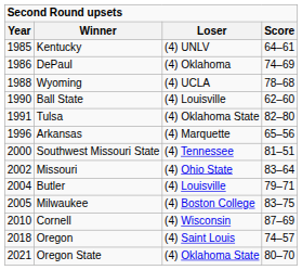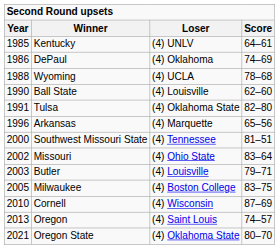 <table class="wikitable">
 <tr>
 <td colspan=4><strong>Second Round upsets</strong></td>
 </tr>
 <tr>
 <th>Year</th>
 <th>Winner</th>
 <th>Loser</th>
 <th>Score</th>
 </tr>
 <tr>
 <td>1985</td>
 <td>Kentucky</td>
 <td>(4) UNLV</td>
 <td>64–61</td>
 </tr>
 <tr>
 <td>1986</td>
 <td>DePaul</td>
 <td>(4) Oklahoma</td>
 <td>74–69</td>
 </tr>
 <tr>
 <td>1988</td>
 <td>Wyoming</td>
 <td>(4) UCLA</td>
 <td>78–68</td>
 </tr>
 <tr>
 <td>1990</td>
 <td>Ball State</td>
 <td>(4) Louisville</td>
 <td>62–60</td>
 </tr>
 <tr>
 <td>1991</td>
 <td>Tulsa</td>
 <td>(4) Oklahoma State</td>
 <td>82–80</td>
 </tr>
 <tr>
 <td>1996</td>
 <td>Arkansas</td>
 <td>(4) Marquette</td>
 <td>65–56</td>
 </tr>
 <tr>
 <td>2000</td>
 <td>Southwest Missouri State</td>
 <td>(4) <a href='#'>Tennessee</a></td>
 <td>81–51</td>
 </tr>
 <tr>
 <td>2002</td>
 <td>Missouri</td>
 <td>(4) <a href='#'>Ohio State</a></td>
 <td>83–64</td>
 </tr>
 <tr>
-<td>2004</td>
+<td>2003</td>
 <td>Butler</td>
 <td>(4) <a href='#'>Louisville</a></td>
 <td>79–71</td>
 </tr>
 <tr>
 <td>2005</td>
 <td>Milwaukee</td>
 <td>(4) <a href='#'>Boston College</a></td>
 <td>83–75</td>
 </tr>
 <tr>
 <td>2010</td>
 <td>Cornell</td>
 <td>(4) <a href='#'>Wisconsin</a></td>
 <td>87–69</td>
 </tr>
 <tr>
-<td>2018</td>
+<td>2013</td>
 <td>Oregon</td>
 <td>(4) <a href='#'>Saint Louis</a></td>
 <td>74–57</td>
 </tr>
 <tr>
 <td>2021</td>
 <td>Oregon State</td>
 <td>(4) <a href='#'>Oklahoma State</a></td>
 <td>80–70</td>
 </tr>
 </table>
